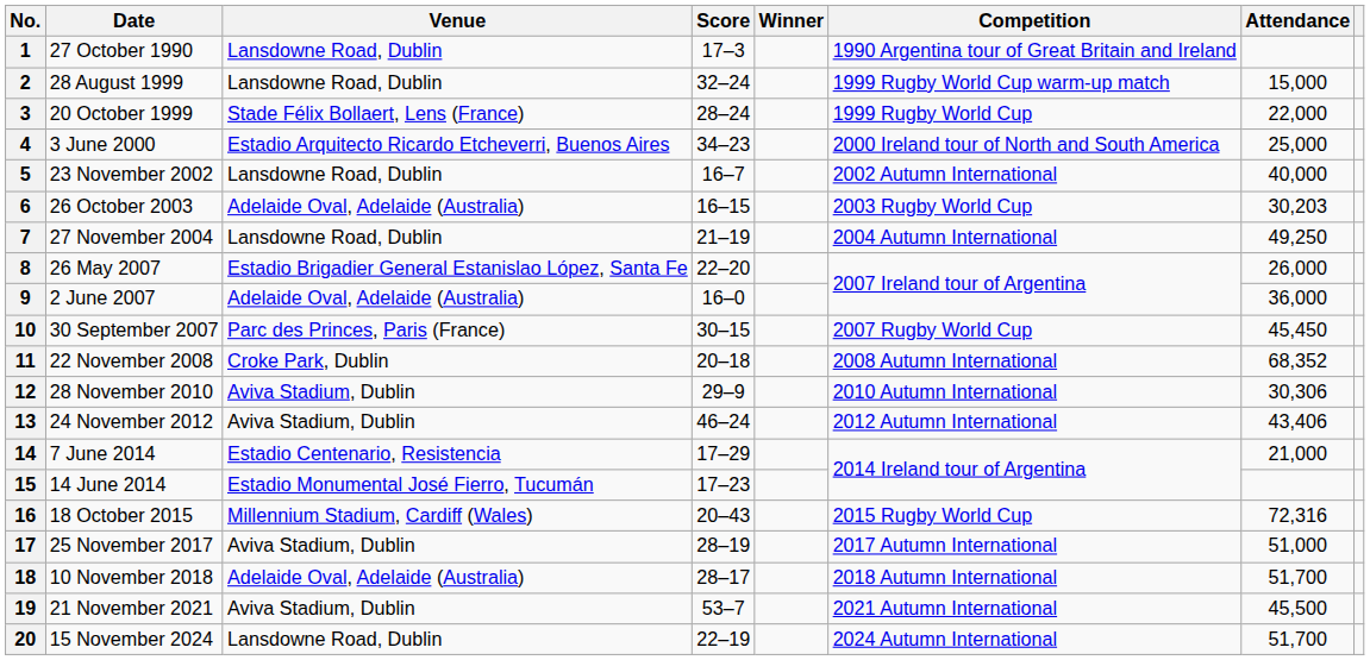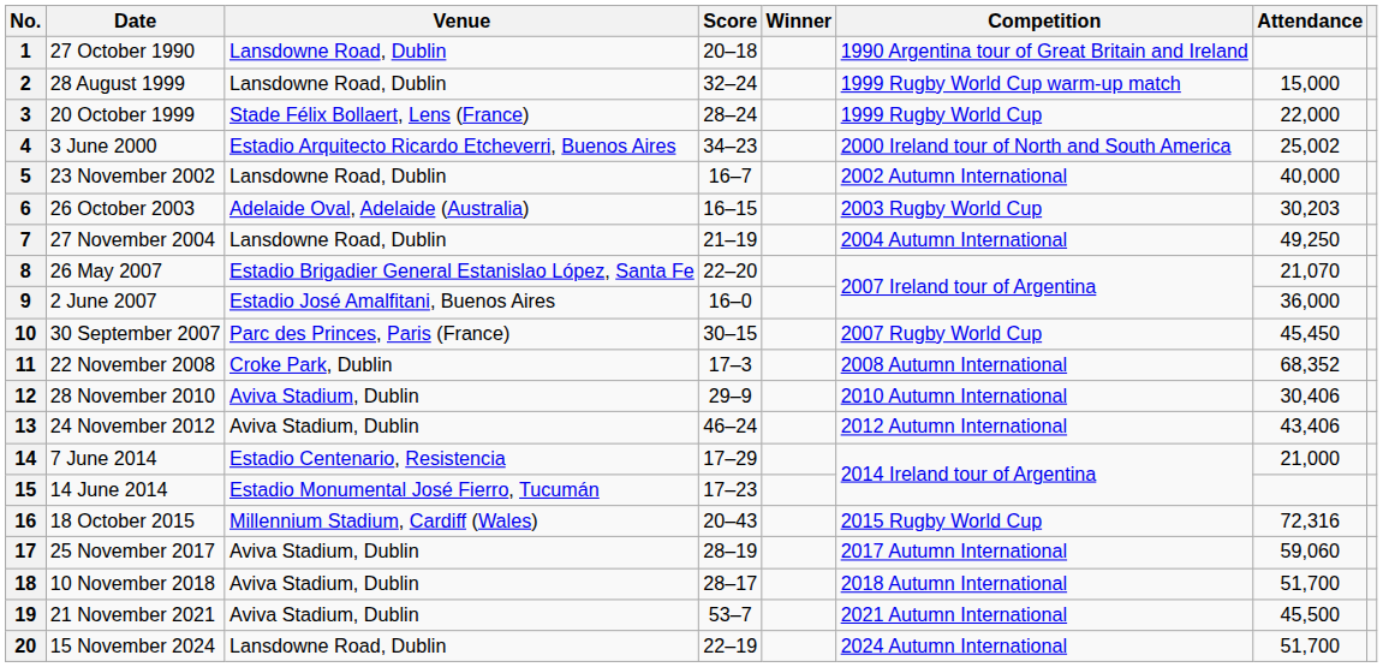 <table class="wikitable" style=font-size:98%>
 <tr>
 <th>No.</th>
 <th>Date</th>
 <th>Venue</th>
 <th>Score</th>
 <th>Winner</th>
 <th>Competition</th>
 <th>Attendance</th>
 <th></th>
 </tr>
 <tr>
 <th>1</th>
 <td>27 October 1990</td>
 <td><a href='#'>Lansdowne Road</a>, <a href='#'>Dublin</a></td>
-<td style="text-align:center">17–3</td>
+<td style="text-align:center">20–18</td>
 <td></td>
 <td><a href='#'>1990 Argentina tour of Great Britain and Ireland</a></td>
 <td></td>
 <td style="text-align:center"></td>
 </tr>
 <tr>
 <th>2</th>
 <td>28 August 1999</td>
 <td>Lansdowne Road, Dublin</td>
 <td style="text-align:center">32–24</td>
 <td></td>
 <td><a href='#'>1999 Rugby World Cup warm-up match</a></td>
 <td style="text-align:center">15,000</td>
 <td style="text-align:center"></td>
 </tr>
 <tr>
 <th>3</th>
 <td>20 October 1999</td>
 <td><a href='#'>Stade Félix Bollaert</a>, <a href='#'>Lens</a> (<a href='#'>France</a>)</td>
 <td style="text-align:center">28–24</td>
 <td></td>
 <td><a href='#'>1999 Rugby World Cup</a></td>
 <td style="text-align:center">22,000</td>
 <td style="text-align:center"></td>
 </tr>
 <tr>
 <th>4</th>
 <td>3 June 2000</td>
 <td><a href='#'>Estadio Arquitecto Ricardo Etcheverri</a>, <a href='#'>Buenos Aires</a></td>
 <td style="text-align:center">34–23</td>
 <td></td>
 <td><a href='#'>2000 Ireland tour of North and South America</a></td>
-<td style="text-align:center">25,000</td>
+<td style="text-align:center">25,002</td>
 <td style="text-align:center"></td>
 </tr>
 <tr>
 <th>5</th>
 <td>23 November 2002</td>
 <td>Lansdowne Road, Dublin</td>
 <td style="text-align:center">16–7</td>
 <td></td>
 <td><a href='#'>2002 Autumn International</a></td>
 <td style="text-align:center">40,000</td>
 <td style="text-align:center"></td>
 </tr>
 <tr>
 <th>6</th>
 <td>26 October 2003</td>
 <td><a href='#'>Adelaide Oval</a>, <a href='#'>Adelaide</a> (<a href='#'>Australia</a>)</td>
 <td style="text-align:center">16–15</td>
 <td></td>
 <td><a href='#'>2003 Rugby World Cup</a></td>
 <td style="text-align:center">30,203</td>
 <td style="text-align:center"></td>
 </tr>
 <tr>
 <th>7</th>
 <td>27 November 2004</td>
 <td>Lansdowne Road, Dublin</td>
 <td style="text-align:center">21–19</td>
 <td></td>
 <td><a href='#'>2004 Autumn International</a></td>
 <td style="text-align:center">49,250</td>
 <td style="text-align:center"></td>
 </tr>
 <tr>
 <th>8</th>
 <td>26 May 2007</td>
 <td><a href='#'>Estadio Brigadier General Estanislao López</a>, <a href='#'>Santa Fe</a></td>
 <td style="text-align:center">22–20</td>
 <td></td>
 <td rowspan=2><a href='#'>2007 Ireland tour of Argentina</a></td>
-<td style="text-align:center">26,000</td>
+<td style="text-align:center">21,070</td>
 <td style="text-align:center"></td>
 </tr>
 <tr>
 <th>9</th>
 <td>2 June 2007</td>
-<td><a href='#'>Adelaide Oval</a>, <a href='#'>Adelaide</a> (<a href='#'>Australia</a>)</td>
+<td><a href='#'>Estadio José Amalfitani</a>, Buenos Aires</td>
 <td style="text-align:center">16–0</td>
 <td></td>
 <td style="text-align:center">36,000</td>
 <td style="text-align:center"></td>
 </tr>
 <tr>
 <th>10</th>
 <td>30 September 2007</td>
 <td><a href='#'>Parc des Princes</a>, <a href='#'>Paris</a> (France)</td>
 <td style="text-align:center">30–15</td>
 <td></td>
 <td><a href='#'>2007 Rugby World Cup</a></td>
 <td style="text-align:center">45,450</td>
 <td style="text-align:center"></td>
 </tr>
 <tr>
 <th>11</th>
 <td>22 November 2008</td>
 <td><a href='#'>Croke Park</a>, Dublin</td>
-<td style="text-align:center">20–18</td>
+<td style="text-align:center">17–3</td>
 <td></td>
 <td><a href='#'>2008 Autumn International</a></td>
 <td style="text-align:center">68,352</td>
 <td style="text-align:center"></td>
 </tr>
 <tr>
 <th>12</th>
 <td>28 November 2010</td>
 <td><a href='#'>Aviva Stadium</a>, Dublin</td>
 <td style="text-align:center">29–9</td>
 <td></td>
 <td><a href='#'>2010 Autumn International</a></td>
-<td style="text-align:center">30,306</td>
+<td style="text-align:center">30,406</td>
 <td style="text-align:center"></td>
 </tr>
 <tr>
 <th>13</th>
 <td>24 November 2012</td>
 <td>Aviva Stadium, Dublin</td>
 <td style="text-align:center">46–24</td>
 <td></td>
 <td><a href='#'>2012 Autumn International</a></td>
 <td style="text-align:center">43,406</td>
 <td style="text-align:center"></td>
 </tr>
 <tr>
 <th>14</th>
 <td>7 June 2014</td>
 <td><a href='#'>Estadio Centenario</a>, <a href='#'>Resistencia</a></td>
 <td style="text-align:center">17–29</td>
 <td></td>
 <td rowspan=2><a href='#'>2014 Ireland tour of Argentina</a></td>
 <td style="text-align:center">21,000</td>
 <td style="text-align:center"></td>
 </tr>
 <tr>
 <th>15</th>
 <td>14 June 2014</td>
 <td><a href='#'>Estadio Monumental José Fierro</a>, <a href='#'>Tucumán</a></td>
 <td style="text-align:center">17–23</td>
 <td></td>
 <td></td>
 <td style="text-align:center"></td>
 </tr>
 <tr>
 <th>16</th>
 <td>18 October 2015</td>
 <td><a href='#'>Millennium Stadium</a>, <a href='#'>Cardiff</a> (<a href='#'>Wales</a>)</td>
 <td style="text-align:center">20–43</td>
 <td></td>
 <td><a href='#'>2015 Rugby World Cup</a></td>
 <td style="text-align:center">72,316</td>
 <td style="text-align:center"></td>
 </tr>
 <tr>
 <th>17</th>
 <td>25 November 2017</td>
 <td>Aviva Stadium, Dublin</td>
 <td style="text-align:center">28–19</td>
 <td></td>
 <td><a href='#'>2017 Autumn International</a></td>
-<td style="text-align:center">51,000</td>
+<td style="text-align:center">59,060</td>
 <td style="text-align:center"></td>
 </tr>
 <tr>
 <th>18</th>
 <td>10 November 2018</td>
-<td><a href='#'>Adelaide Oval</a>, <a href='#'>Adelaide</a> (<a href='#'>Australia</a>)</td>
+<td>Aviva Stadium, Dublin</td>
 <td style="text-align:center">28–17</td>
 <td></td>
 <td><a href='#'>2018 Autumn International</a></td>
 <td style="text-align:center">51,700</td>
 <td style="text-align:center"></td>
 </tr>
 <tr>
 <th>19</th>
 <td>21 November 2021</td>
 <td>Aviva Stadium, Dublin</td>
 <td style="text-align:center">53–7</td>
 <td></td>
 <td><a href='#'>2021 Autumn International</a></td>
 <td style="text-align:center">45,500</td>
 <td style="text-align:center"></td>
 </tr>
 <tr>
 <th>20</th>
 <td>15 November 2024</td>
 <td>Lansdowne Road, Dublin</td>
 <td style="text-align:center">22–19</td>
 <td></td>
 <td><a href='#'>2024 Autumn International</a></td>
 <td style="text-align:center">51,700</td>
 <td style="text-align:center"></td>
 </tr>
 </table>
